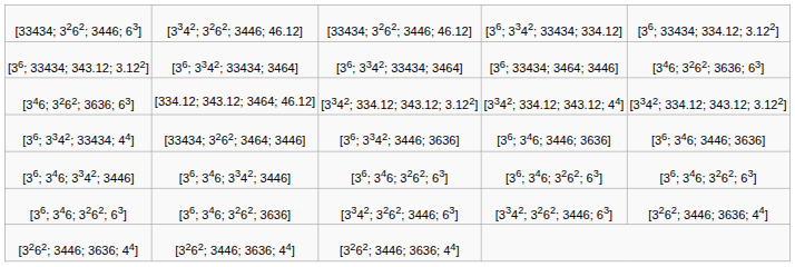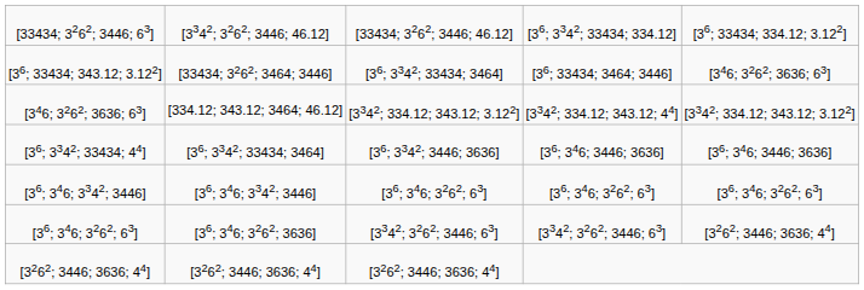 <table class=wikitable>
 <tr align=center valign=top>
 <td><br>[33434; 3<sup>2</sup>6<sup>2</sup>; 3446; 6<sup>3</sup>]</td>
 <td><br>[3<sup>3</sup>4<sup>2</sup>; 3<sup>2</sup>6<sup>2</sup>; 3446; 46.12]</td>
 <td><br>[33434; 3<sup>2</sup>6<sup>2</sup>; 3446; 46.12]</td>
 <td><br>[3<sup>6</sup>; 3<sup>3</sup>4<sup>2</sup>; 33434; 334.12]</td>
 <td><br>[3<sup>6</sup>; 33434; 334.12; 3.12<sup>2</sup>]</td>
 </tr>
 <tr align=center valign=top>
 <td><br>[3<sup>6</sup>; 33434; 343.12; 3.12<sup>2</sup>]</td>
-<td><br>[3<sup>6</sup>; 3<sup>3</sup>4<sup>2</sup>; 33434; 3464]</td>
+<td><br>[33434; 3<sup>2</sup>6<sup>2</sup>; 3464; 3446]</td>
 <td><br>[3<sup>6</sup>; 3<sup>3</sup>4<sup>2</sup>; 33434; 3464]</td>
 <td><br>[3<sup>6</sup>; 33434; 3464; 3446]</td>
 <td><br>[3<sup>4</sup>6; 3<sup>2</sup>6<sup>2</sup>; 3636; 6<sup>3</sup>]</td>
 </tr>
 <tr align=center valign=top>
 <td><br>[3<sup>4</sup>6; 3<sup>2</sup>6<sup>2</sup>; 3636; 6<sup>3</sup>]</td>
 <td><br>[334.12; 343.12; 3464; 46.12]</td>
 <td><br>[3<sup>3</sup>4<sup>2</sup>; 334.12; 343.12; 3.12<sup>2</sup>]</td>
 <td><br>[3<sup>3</sup>4<sup>2</sup>; 334.12; 343.12; 4<sup>4</sup>]</td>
 <td><br>[3<sup>3</sup>4<sup>2</sup>; 334.12; 343.12; 3.12<sup>2</sup>]</td>
 </tr>
 <tr align=center valign=top>
 <td><br>[3<sup>6</sup>; 3<sup>3</sup>4<sup>2</sup>; 33434; 4<sup>4</sup>]</td>
-<td><br>[33434; 3<sup>2</sup>6<sup>2</sup>; 3464; 3446]</td>
+<td><br>[3<sup>6</sup>; 3<sup>3</sup>4<sup>2</sup>; 33434; 3464]</td>
 <td><br>[3<sup>6</sup>; 3<sup>3</sup>4<sup>2</sup>; 3446; 3636]</td>
 <td><br>[3<sup>6</sup>; 3<sup>4</sup>6; 3446; 3636]</td>
 <td><br>[3<sup>6</sup>; 3<sup>4</sup>6; 3446; 3636]</td>
 </tr>
 <tr align=center valign=top>
 <td><br>[3<sup>6</sup>; 3<sup>4</sup>6; 3<sup>3</sup>4<sup>2</sup>; 3446]</td>
 <td><br>[3<sup>6</sup>; 3<sup>4</sup>6; 3<sup>3</sup>4<sup>2</sup>; 3446]</td>
 <td><br>[3<sup>6</sup>; 3<sup>4</sup>6; 3<sup>2</sup>6<sup>2</sup>; 6<sup>3</sup>]</td>
 <td><br>[3<sup>6</sup>; 3<sup>4</sup>6; 3<sup>2</sup>6<sup>2</sup>; 6<sup>3</sup>]</td>
 <td><br>[3<sup>6</sup>; 3<sup>4</sup>6; 3<sup>2</sup>6<sup>2</sup>; 6<sup>3</sup>]</td>
 </tr>
 <tr align=center valign=top>
 <td><br>[3<sup>6</sup>; 3<sup>4</sup>6; 3<sup>2</sup>6<sup>2</sup>; 6<sup>3</sup>]</td>
 <td><br>[3<sup>6</sup>; 3<sup>4</sup>6; 3<sup>2</sup>6<sup>2</sup>; 3636]</td>
 <td><br>[3<sup>3</sup>4<sup>2</sup>; 3<sup>2</sup>6<sup>2</sup>; 3446; 6<sup>3</sup>]</td>
 <td><br>[3<sup>3</sup>4<sup>2</sup>; 3<sup>2</sup>6<sup>2</sup>; 3446; 6<sup>3</sup>]</td>
 <td><br>[3<sup>2</sup>6<sup>2</sup>; 3446; 3636; 4<sup>4</sup>]</td>
 </tr>
 <tr align=center valign=top>
 <td><br>[3<sup>2</sup>6<sup>2</sup>; 3446; 3636; 4<sup>4</sup>]</td>
 <td><br>[3<sup>2</sup>6<sup>2</sup>; 3446; 3636; 4<sup>4</sup>]</td>
 <td><br>[3<sup>2</sup>6<sup>2</sup>; 3446; 3636; 4<sup>4</sup>]</td>
 </tr>
 </table>
